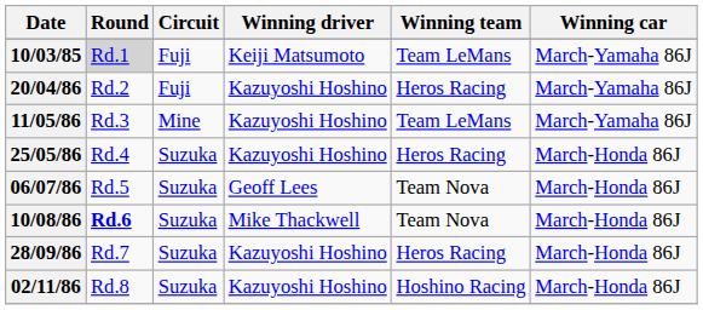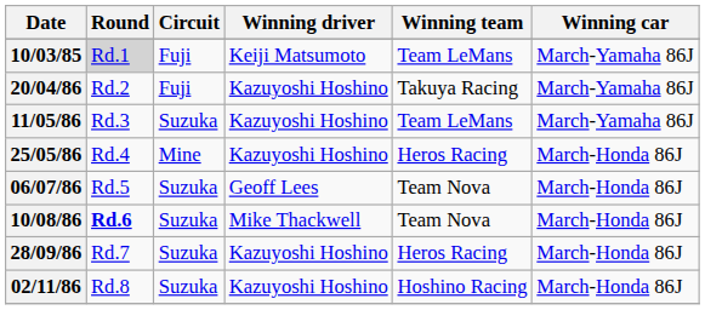 <table class="wikitable" style="font-size: 90%;">
 <tr>
 <th>Date</th>
 <th>Round</th>
 <th>Circuit</th>
 <th>Winning driver</th>
 <th>Winning team</th>
 <th>Winning car</th>
 </tr>
 <tr>
 </tr>
 <tr>
 <th>10/03/85</th>
 <td style="background: lightgrey;"><a href='#'>Rd.1</a></td>
 <td><a href='#'>Fuji</a></td>
 <td> <a href='#'>Keiji Matsumoto</a></td>
 <td><a href='#'>Team LeMans</a></td>
 <td><a href='#'>March</a>-<a href='#'>Yamaha</a> 86J</td>
 </tr>
 <tr>
 <th>20/04/86</th>
 <td><a href='#'>Rd.2</a></td>
 <td><a href='#'>Fuji</a></td>
 <td> <a href='#'>Kazuyoshi Hoshino</a></td>
-<td><a href='#'>Heros Racing</a></td>
+<td>Takuya Racing</td>
 <td><a href='#'>March</a>-<a href='#'>Yamaha</a> 86J</td>
 </tr>
 <tr>
 <th>11/05/86</th>
 <td><a href='#'>Rd.3</a></td>
-<td><a href='#'>Mine</a></td>
+<td><a href='#'>Suzuka</a></td>
 <td> <a href='#'>Kazuyoshi Hoshino</a></td>
 <td><a href='#'>Team LeMans</a></td>
 <td><a href='#'>March</a>-<a href='#'>Yamaha</a> 86J</td>
 </tr>
 <tr>
 <th>25/05/86</th>
 <td><a href='#'>Rd.4</a></td>
-<td><a href='#'>Suzuka</a></td>
+<td><a href='#'>Mine</a></td>
 <td> <a href='#'>Kazuyoshi Hoshino</a></td>
 <td><a href='#'>Heros Racing</a></td>
 <td><a href='#'>March</a>-<a href='#'>Honda</a> 86J</td>
 </tr>
 <tr>
 <th>06/07/86</th>
 <td><a href='#'>Rd.5</a></td>
 <td><a href='#'>Suzuka</a></td>
 <td> <a href='#'>Geoff Lees</a></td>
 <td>Team Nova</td>
 <td><a href='#'>March</a>-<a href='#'>Honda</a> 86J</td>
 </tr>
 <tr>
 <th>10/08/86</th>
 <td><strong><a href='#'>Rd.6</a></strong></td>
 <td><a href='#'>Suzuka</a></td>
 <td> <a href='#'>Mike Thackwell</a></td>
 <td>Team Nova</td>
 <td><a href='#'>March</a>-<a href='#'>Honda</a> 86J</td>
 </tr>
 <tr>
 <th>28/09/86</th>
 <td><a href='#'>Rd.7</a></td>
 <td><a href='#'>Suzuka</a></td>
 <td> <a href='#'>Kazuyoshi Hoshino</a></td>
 <td><a href='#'>Heros Racing</a></td>
 <td><a href='#'>March</a>-<a href='#'>Honda</a> 86J</td>
 </tr>
 <tr>
 <th>02/11/86</th>
 <td><a href='#'>Rd.8</a></td>
 <td><a href='#'>Suzuka</a></td>
 <td> <a href='#'>Kazuyoshi Hoshino</a></td>
 <td><a href='#'>Hoshino Racing</a></td>
 <td><a href='#'>March</a>-<a href='#'>Honda</a> 86J</td>
 </tr>
 <tr>
 </tr>
 </table>
